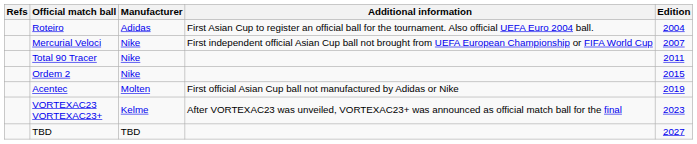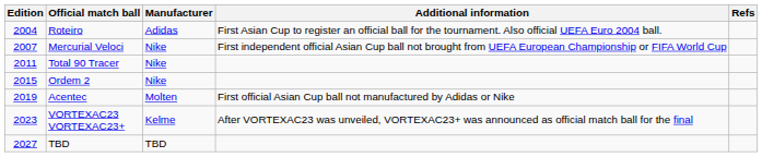 <table class="wikitable" style="vertical-align:top;">
 <tr>
-<th>Refs</th>
+<th>Edition</th>
 <th>Official match ball</th>
 <th>Manufacturer</th>
 <th>Additional information</th>
-<th>Edition</th>
+<th>Refs</th>
 </tr>
 <tr>
-<td></td>
+<td align=center><a href='#'>2004</a></td>
 <td><a href='#'>Roteiro</a></td>
 <td><a href='#'>Adidas</a></td>
 <td>First Asian Cup to register an official ball for the tournament. Also official <a href='#'>UEFA Euro 2004</a> ball.</td>
-<td align=center><a href='#'>2004</a></td>
+<td></td>
 </tr>
 <tr>
-<td></td>
+<td align=center><a href='#'>2007</a></td>
 <td><a href='#'>Mercurial Veloci</a></td>
 <td><a href='#'>Nike</a></td>
 <td>First independent official Asian Cup ball not brought from <a href='#'>UEFA European Championship</a> or <a href='#'>FIFA World Cup</a></td>
-<td align=center><a href='#'>2007</a></td>
+<td></td>
 </tr>
 <tr>
-<td></td>
+<td align=center><a href='#'>2011</a></td>
 <td><a href='#'>Total 90 Tracer</a></td>
 <td><a href='#'>Nike</a></td>
 <td></td>
-<td align=center><a href='#'>2011</a></td>
+<td></td>
 </tr>
 <tr>
-<td></td>
+<td align=center><a href='#'>2015</a></td>
 <td><a href='#'>Ordem 2</a></td>
 <td><a href='#'>Nike</a></td>
 <td></td>
-<td align=center><a href='#'>2015</a></td>
+<td></td>
 </tr>
 <tr>
-<td></td>
+<td align=center><a href='#'>2019</a></td>
 <td><a href='#'>Acentec</a></td>
 <td><a href='#'>Molten</a></td>
 <td>First official Asian Cup ball not manufactured by Adidas or Nike</td>
-<td align=center><a href='#'>2019</a></td>
+<td></td>
 </tr>
 <tr>
-<td></td>
+<td align=center><a href='#'>2023</a></td>
 <td><a href='#'>VORTEXAC23</a><br><a href='#'>VORTEXAC23+</a></td>
 <td><a href='#'>Kelme</a></td>
 <td>After VORTEXAC23 was unveiled, VORTEXAC23+ was announced as official match ball for the <a href='#'>final</a></td>
-<td align=center><a href='#'>2023</a></td>
+<td></td>
 </tr>
 <tr>
-<td></td>
+<td align=center><a href='#'>2027</a></td>
 <td>TBD</td>
 <td>TBD</td>
 <td></td>
-<td align=center><a href='#'>2027</a></td>
+<td></td>
 </tr>
 </table>
